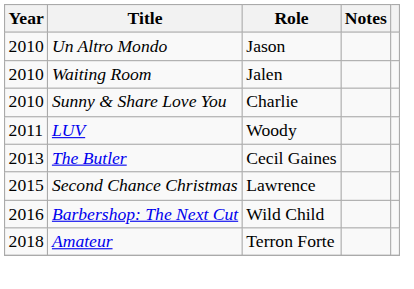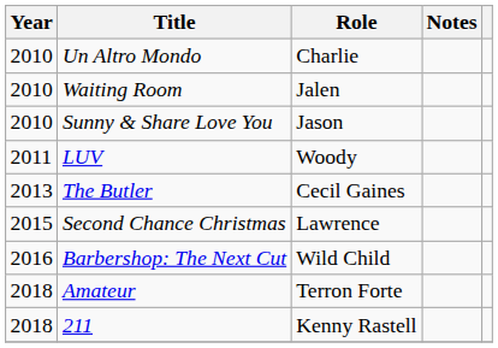 <table class="wikitable sortables">
 <tr>
 <th scope="col">Year</th>
 <th scope="col">Title</th>
 <th scope="col">Role</th>
 <th scope="col" class="unsortable">Notes</th>
 <th scope="col"></th>
 </tr>
 <tr>
 <td>2010</td>
 <td><em>Un Altro Mondo</em></td>
-<td>Jason</td>
+<td>Charlie</td>
 <td></td>
 <td></td>
 </tr>
 <tr>
 <td>2010</td>
 <td><em>Waiting Room</em></td>
 <td>Jalen</td>
 <td></td>
 <td></td>
 </tr>
 <tr>
 <td>2010</td>
 <td><em>Sunny & Share Love You </em></td>
-<td>Charlie</td>
+<td>Jason</td>
 <td></td>
 <td></td>
 </tr>
 <tr>
 <td>2011</td>
 <td><em><a href='#'>LUV</a></em></td>
 <td>Woody</td>
 <td></td>
 <td></td>
 </tr>
 <tr>
 <td>2013</td>
 <td><em><a href='#'>The Butler</a></em></td>
 <td>Cecil Gaines</td>
 <td></td>
 <td></td>
 </tr>
 <tr>
 <td>2015</td>
 <td><em>Second Chance Christmas</em></td>
 <td>Lawrence</td>
 <td></td>
 <td></td>
 </tr>
 <tr>
 <td>2016</td>
 <td><em><a href='#'>Barbershop: The Next Cut</a></em></td>
 <td>Wild Child</td>
 <td></td>
 <td></td>
 </tr>
 <tr>
 <td>2018</td>
 <td><em><a href='#'>Amateur</a></em></td>
 <td>Terron Forte</td>
 <td></td>
 <td></td>
 </tr>
 <tr>
+<td>2018</td>
+<td><em><a href='#'>211</a></em></td>
+<td>Kenny Rastell</td>
+<td></td>
+<td></td>
+</tr>
+<tr>
 </tr>
 </table>
